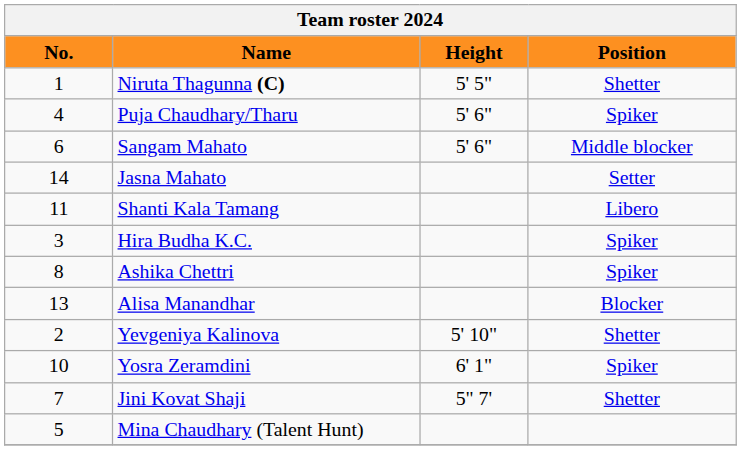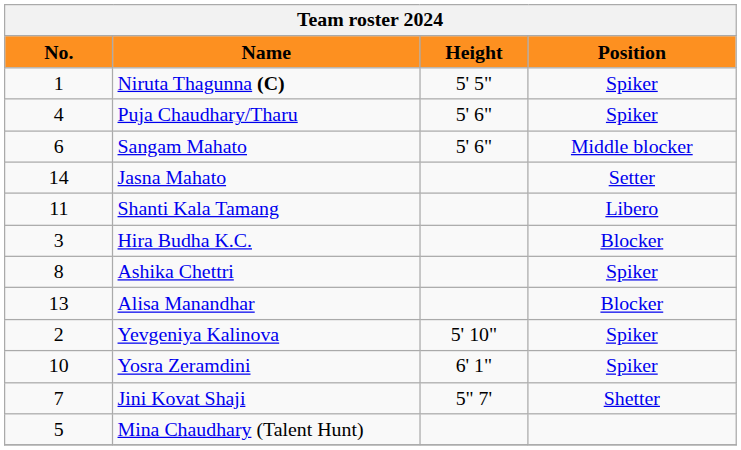 <table class="wikitable sortable" style="font-size:100%; text-align:center;">
 <tr>
 <th colspan=6>Team roster 2024</th>
 </tr>
 <tr>
 <th style="width:5em; color:#000000; background-color:#Fd9020">No.</th>
 <th style="width:15em; color:#000000; background-color:#Fd9020">Name</th>
 <th style="width:5em; color:#000000; background-color:#Fd9020">Height</th>
 <th style="width:10em; color:#000000; background-color:#Fd9020">Position</th>
 </tr>
 <tr>
 <td>1</td>
 <td align=left> <a href='#'>Niruta Thagunna</a> <strong>(C)</strong></td>
 <td>5' 5"</td>
-<td><a href='#'>Shetter</a></td>
+<td><a href='#'>Spiker</a></td>
 </tr>
 <tr>
 <td>4</td>
 <td align=left> <a href='#'>Puja Chaudhary/Tharu</a></td>
 <td>5' 6"</td>
 <td><a href='#'>Spiker</a></td>
 </tr>
 <tr>
 <td>6</td>
 <td align=left> <a href='#'>Sangam Mahato</a></td>
 <td>5' 6"</td>
 <td><a href='#'>Middle blocker</a></td>
 </tr>
 <tr>
 <td>14</td>
 <td align=left> <a href='#'>Jasna Mahato</a></td>
 <td></td>
 <td><a href='#'>Setter</a></td>
 </tr>
 <tr>
 <td>11</td>
 <td align=left> <a href='#'>Shanti Kala Tamang</a></td>
 <td></td>
 <td><a href='#'>Libero</a></td>
 </tr>
 <tr>
 <td>3</td>
 <td align=left> <a href='#'>Hira Budha K.C.</a></td>
 <td></td>
-<td><a href='#'>Spiker</a></td>
+<td><a href='#'>Blocker</a></td>
 </tr>
 <tr>
 <td>8</td>
 <td align=left> <a href='#'>Ashika Chettri</a></td>
 <td></td>
 <td><a href='#'>Spiker</a></td>
 </tr>
 <tr>
 <td>13</td>
 <td align=left> <a href='#'>Alisa Manandhar</a></td>
 <td></td>
 <td><a href='#'>Blocker</a></td>
 </tr>
 <tr>
 <td>2</td>
 <td align=left> <a href='#'>Yevgeniya Kalinova</a></td>
 <td>5' 10"</td>
-<td><a href='#'>Shetter</a></td>
+<td><a href='#'>Spiker</a></td>
 </tr>
 <tr>
 <td>10</td>
 <td align=left> <a href='#'>Yosra Zeramdini</a></td>
 <td>6' 1"</td>
 <td><a href='#'>Spiker</a></td>
 </tr>
 <tr>
 <td>7</td>
 <td align=left> <a href='#'>Jini Kovat Shaji</a></td>
 <td>5" 7'</td>
 <td><a href='#'>Shetter</a></td>
 </tr>
 <tr>
 <td>5</td>
 <td align=left> <a href='#'>Mina Chaudhary</a> (Talent Hunt)</td>
 <td></td>
 <td></td>
 </tr>
 <tr>
 </tr>
 </table>
